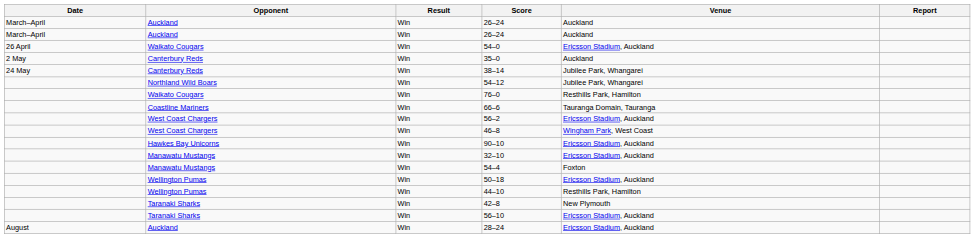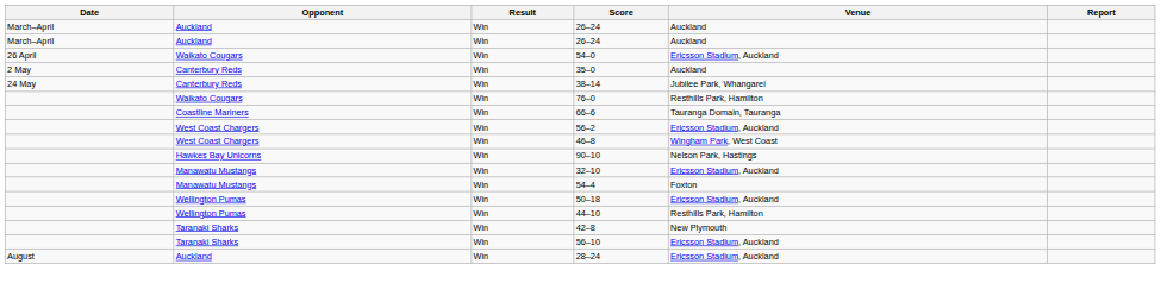 <table class="wikitable"  style="font-size:75%; width:100%;">
 <tr>
 <th>Date</th>
 <th>Opponent</th>
 <th>Result</th>
 <th>Score</th>
 <th>Venue</th>
 <th>Report</th>
 </tr>
 <tr>
 <td>March–April</td>
 <td><a href='#'>Auckland</a></td>
 <td>Win</td>
 <td>26–24</td>
 <td>Auckland</td>
 <td></td>
 </tr>
 <tr>
 <td>March–April</td>
 <td><a href='#'>Auckland</a></td>
 <td>Win</td>
 <td>26–24</td>
 <td>Auckland</td>
 <td></td>
 </tr>
 <tr>
 <td>26 April</td>
 <td><a href='#'>Waikato Cougars</a></td>
 <td>Win</td>
 <td>54–0</td>
 <td><a href='#'>Ericsson Stadium</a>, Auckland</td>
 <td></td>
 </tr>
 <tr>
 <td>2 May</td>
 <td><a href='#'>Canterbury Reds</a></td>
 <td>Win</td>
 <td>35–0</td>
 <td>Auckland</td>
 <td></td>
 </tr>
 <tr>
 <td>24 May</td>
 <td><a href='#'>Canterbury Reds</a></td>
 <td>Win</td>
 <td>38–14</td>
 <td>Jubilee Park, Whangarei</td>
 <td></td>
 </tr>
 <tr>
 <td></td>
-<td><a href='#'>Northland Wild Boars</a></td>
-<td>Win</td>
-<td>54–12</td>
-<td>Jubilee Park, Whangarei</td>
-<td></td>
-</tr>
-<tr>
-<td></td>
 <td><a href='#'>Waikato Cougars</a></td>
 <td>Win</td>
 <td>76–0</td>
 <td>Resthills Park, Hamilton</td>
 <td></td>
 </tr>
 <tr>
 <td></td>
 <td><a href='#'>Coastline Mariners</a></td>
 <td>Win</td>
 <td>66–6</td>
 <td>Tauranga Domain, Tauranga</td>
 <td></td>
 </tr>
 <tr>
 <td></td>
 <td><a href='#'>West Coast Chargers</a></td>
 <td>Win</td>
 <td>56–2</td>
 <td><a href='#'>Ericsson Stadium</a>, Auckland</td>
 <td></td>
 </tr>
 <tr>
 <td></td>
 <td><a href='#'>West Coast Chargers</a></td>
 <td>Win</td>
 <td>46–8</td>
 <td><a href='#'>Wingham Park</a>, West Coast</td>
 <td></td>
 </tr>
 <tr>
 <td></td>
 <td><a href='#'>Hawkes Bay Unicorns</a></td>
 <td>Win</td>
 <td>90–10</td>
-<td><a href='#'>Ericsson Stadium</a>, Auckland</td>
+<td>Nelson Park, Hastings</td>
 <td></td>
 </tr>
 <tr>
 <td></td>
 <td><a href='#'>Manawatu Mustangs</a></td>
 <td>Win</td>
 <td>32–10</td>
 <td><a href='#'>Ericsson Stadium</a>, Auckland</td>
 <td></td>
 </tr>
 <tr>
 <td></td>
 <td><a href='#'>Manawatu Mustangs</a></td>
 <td>Win</td>
 <td>54–4</td>
 <td>Foxton</td>
 <td></td>
 </tr>
 <tr>
 <td></td>
 <td><a href='#'>Wellington Pumas</a></td>
 <td>Win</td>
 <td>50–18</td>
 <td><a href='#'>Ericsson Stadium</a>, Auckland</td>
 <td></td>
 </tr>
 <tr>
 <td></td>
 <td><a href='#'>Wellington Pumas</a></td>
 <td>Win</td>
 <td>44–10</td>
 <td>Resthills Park, Hamilton</td>
 <td></td>
 </tr>
 <tr>
 <td></td>
 <td><a href='#'>Taranaki Sharks</a></td>
 <td>Win</td>
 <td>42–8</td>
 <td>New Plymouth</td>
 <td></td>
 </tr>
 <tr>
 <td></td>
 <td><a href='#'>Taranaki Sharks</a></td>
 <td>Win</td>
 <td>56–10</td>
 <td><a href='#'>Ericsson Stadium</a>, Auckland</td>
 <td></td>
 </tr>
 <tr>
 <td>August</td>
 <td><a href='#'>Auckland</a></td>
 <td>Win</td>
 <td>28–24</td>
 <td><a href='#'>Ericsson Stadium</a>, Auckland</td>
 <td></td>
 </tr>
 </table>
